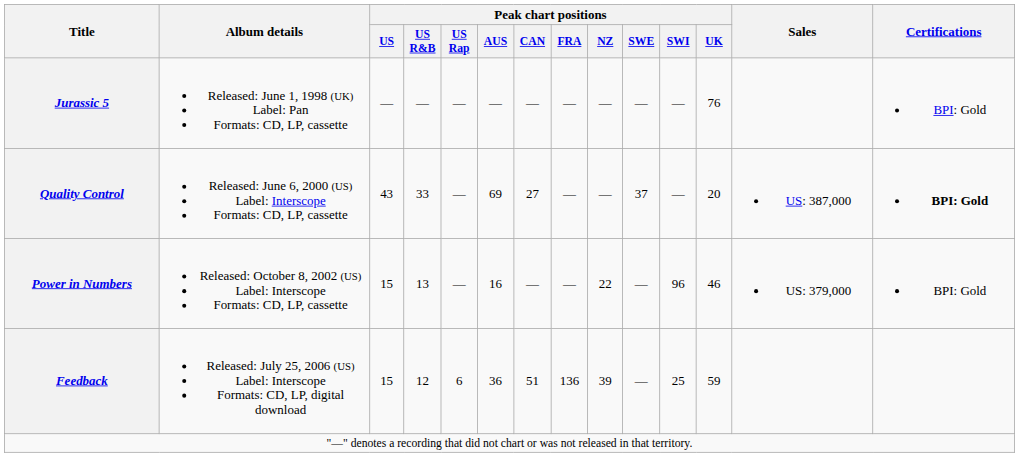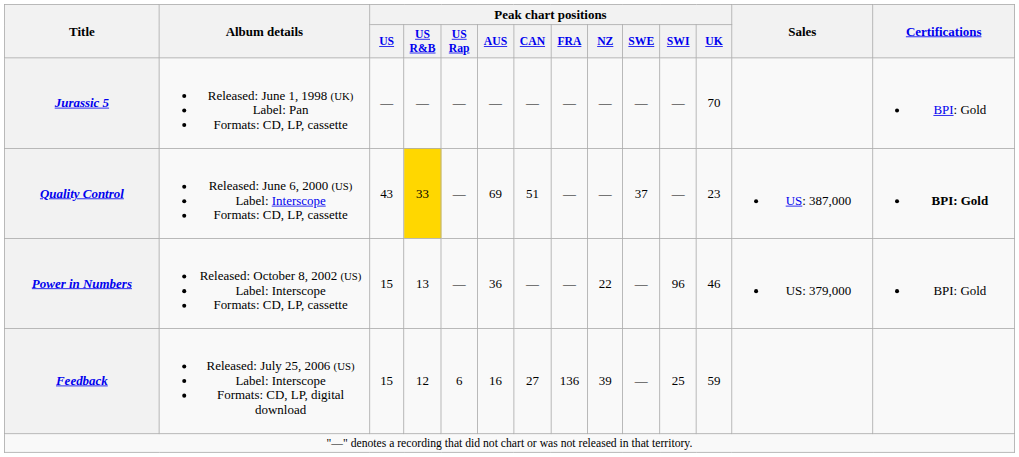 <table class="wikitable plainrowheaders" style="text-align:center;" border="1">
 <tr>
 <th scope="col" rowspan="2" style="width:14em;">Title</th>
 <th scope="col" rowspan="2" style="width:18em;">Album details</th>
 <th scope="col" colspan="10">Peak chart positions</th>
 <th scope="col" rowspan="2" style="width:12em;">Sales</th>
 <th scope="col" rowspan="2" style="width:12em;"><a href='#'>Certifications</a></th>
 </tr>
 <tr>
 <th scope="col" style="width:2.9em;font-size:90%;"><a href='#'>US</a><br></th>
 <th scope="col" style="width:2.9em;font-size:90%;"><a href='#'>US<br>R&B</a><br></th>
 <th scope="col" style="width:2.9em;font-size:90%;"><a href='#'>US<br>Rap</a><br></th>
 <th scope="col" style="width:2.9em;font-size:90%;"><a href='#'>AUS</a><br></th>
 <th scope="col" style="width:2.9em;font-size:90%;"><a href='#'>CAN</a><br></th>
 <th scope="col" style="width:2.9em;font-size:90%;"><a href='#'>FRA</a><br></th>
 <th scope="col" style="width:2.9em;font-size:90%;"><a href='#'>NZ</a><br></th>
 <th scope="col" style="width:2.9em;font-size:90%;"><a href='#'>SWE</a><br></th>
 <th scope="col" style="width:2.9em;font-size:90%;"><a href='#'>SWI</a><br></th>
 <th scope="col" style="width:2.9em;font-size:90%;"><a href='#'>UK</a><br></th>
 </tr>
 <tr>
 <th scope="row"><em><a href='#'>Jurassic 5</a></em></th>
 <td><br><ul><li>Released: June 1, 1998 <small>(UK)</small></li><li>Label: Pan</li><li>Formats: CD, LP, cassette</li></ul></td>
 <td>—</td>
 <td>—</td>
 <td>—</td>
 <td>—</td>
 <td>—</td>
 <td>—</td>
 <td>—</td>
 <td>—</td>
 <td>—</td>
-<td>76</td>
+<td>70</td>
 <td></td>
 <td><br><ul><li><a href='#'>BPI</a>: Gold</li></ul></td>
 </tr>
 <tr>
 <th scope="row"><em><a href='#'>Quality Control</a></em></th>
 <td><br><ul><li>Released: June 6, 2000 <small>(US)</small></li><li>Label: <a href='#'>Interscope</a></li><li>Formats: CD, LP, cassette</li></ul></td>
 <td>43</td>
-<td>33</td>
+<td style="background: gold;">33</td>
 <td>—</td>
 <td>69</td>
-<td>27</td>
+<td>51</td>
 <td>—</td>
 <td>—</td>
 <td>37</td>
 <td>—</td>
-<td>20</td>
+<td>23</td>
 <td><br><ul><li><a href='#'>US</a>: 387,000</li></ul></td>
 <td><strong><br><ul><li>BPI: Gold</li></ul></strong></td>
 </tr>
 <tr>
 <th scope="row"><em><a href='#'>Power in Numbers</a></em></th>
 <td><br><ul><li>Released: October 8, 2002 <small>(US)</small></li><li>Label: Interscope</li><li>Formats: CD, LP, cassette</li></ul></td>
 <td>15</td>
 <td>13</td>
 <td>—</td>
-<td>16</td>
+<td>36</td>
 <td>—</td>
 <td>—</td>
 <td>22</td>
 <td>—</td>
 <td>96</td>
 <td>46</td>
 <td><br><ul><li>US: 379,000</li></ul></td>
 <td><br><ul><li>BPI: Gold</li></ul></td>
 </tr>
 <tr>
 <th scope="row"><em><a href='#'>Feedback</a></em></th>
 <td><br><ul><li>Released: July 25, 2006 <small>(US)</small></li><li>Label: Interscope</li><li>Formats: CD, LP, digital download</li></ul></td>
 <td>15</td>
 <td>12</td>
 <td>6</td>
-<td>36</td>
-<td>51</td>
+<td>16</td>
+<td>27</td>
 <td>136</td>
 <td>39</td>
 <td>—</td>
 <td>25</td>
 <td>59</td>
 <td></td>
 <td></td>
 </tr>
 <tr>
 <td colspan="15" style="font-size:90%">"—" denotes a recording that did not chart or was not released in that territory.</td>
 </tr>
 </table>
